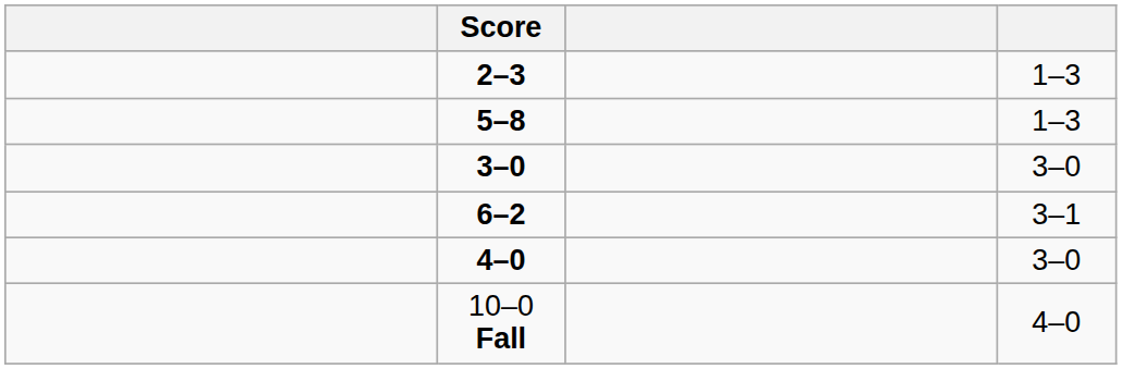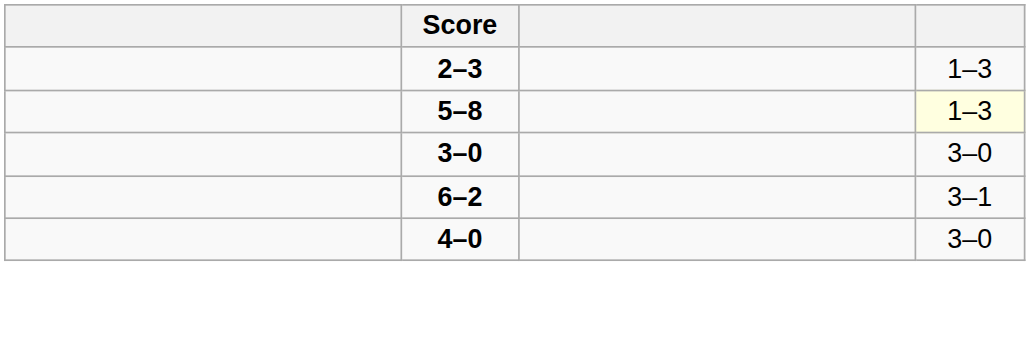 <table class="wikitable" style="text-align: center; ">
 <tr>
 <th align="right" width="270"></th>
 <th width="65">Score</th>
 <th align="left" width="270"></th>
 <th width="65"></th>
 </tr>
 <tr>
 <td align="left"></td>
 <td><strong>2–3</strong></td>
 <td align="left"><strong></strong></td>
 <td>1–3 <strong></strong></td>
 </tr>
 <tr>
 <td align="left"></td>
 <td><strong>5–8</strong></td>
 <td align="left"><strong></strong></td>
-<td>1–3 <strong></strong></td>
+<td style="background: lightyellow;">1–3 <strong></strong></td>
 </tr>
 <tr>
 <td align="left"><strong></strong></td>
 <td><strong>3–0</strong></td>
 <td align="left"></td>
 <td>3–0 <strong></strong></td>
 </tr>
 <tr>
 <td align="left"><strong></strong></td>
 <td><strong>6–2</strong></td>
 <td align="left"></td>
 <td>3–1 <strong></strong></td>
 </tr>
 <tr>
 <td align="left"><strong></strong></td>
 <td><strong>4–0</strong></td>
 <td align="left"></td>
 <td>3–0 <strong></strong></td>
 </tr>
-<tr>
-<td align="left"><strong></strong></td>
-<td>10–0 <strong>Fall</strong></td>
-<td align="left"></td>
-<td>4–0 <strong></strong></td>
-</tr>
 </table>
